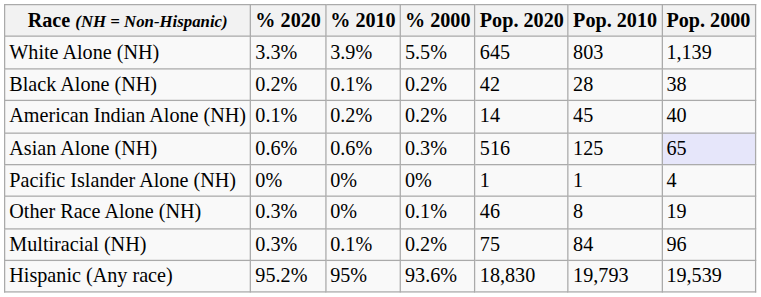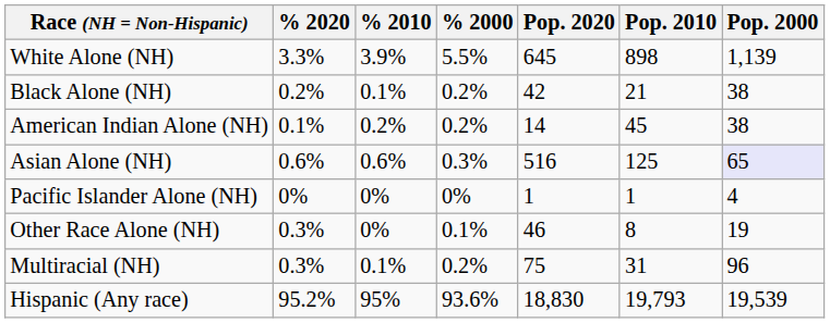 <table class="wikitable">
 <tr>
 <th>Race <em><small>(NH = Non-Hispanic)</small></em></th>
 <th>% 2020</th>
 <th>% 2010</th>
 <th>% 2000</th>
 <th>Pop. 2020</th>
 <th>Pop. 2010</th>
 <th>Pop. 2000</th>
 </tr>
 <tr>
 <td>White Alone (NH)</td>
 <td>3.3%</td>
 <td>3.9%</td>
 <td>5.5%</td>
 <td>645</td>
-<td>803</td>
+<td>898</td>
 <td>1,139</td>
 </tr>
 <tr>
 <td>Black Alone (NH)</td>
 <td>0.2%</td>
 <td>0.1%</td>
 <td>0.2%</td>
 <td>42</td>
-<td>28</td>
+<td>21</td>
 <td>38</td>
 </tr>
 <tr>
 <td>American Indian Alone (NH)</td>
 <td>0.1%</td>
 <td>0.2%</td>
 <td>0.2%</td>
 <td>14</td>
 <td>45</td>
-<td>40</td>
+<td>38</td>
 </tr>
 <tr>
 <td>Asian Alone (NH)</td>
 <td>0.6%</td>
 <td>0.6%</td>
 <td>0.3%</td>
 <td>516</td>
 <td>125</td>
 <td style="background: lavender;">65</td>
 </tr>
 <tr>
 <td>Pacific Islander Alone (NH)</td>
 <td>0%</td>
 <td>0%</td>
 <td>0%</td>
 <td>1</td>
 <td>1</td>
 <td>4</td>
 </tr>
 <tr>
 <td>Other Race Alone (NH)</td>
 <td>0.3%</td>
 <td>0%</td>
 <td>0.1%</td>
 <td>46</td>
 <td>8</td>
 <td>19</td>
 </tr>
 <tr>
 <td>Multiracial (NH)</td>
 <td>0.3%</td>
 <td>0.1%</td>
 <td>0.2%</td>
 <td>75</td>
-<td>84</td>
+<td>31</td>
 <td>96</td>
 </tr>
 <tr>
 <td>Hispanic (Any race)</td>
 <td>95.2%</td>
 <td>95%</td>
 <td>93.6%</td>
 <td>18,830</td>
 <td>19,793</td>
 <td>19,539</td>
 </tr>
 </table>
